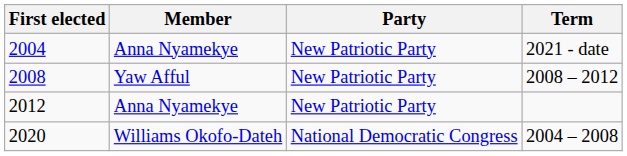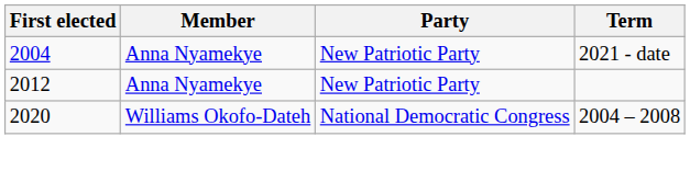 <table class="wikitable">
 <tr>
 <th>First elected</th>
 <th>Member</th>
 <th>Party</th>
 <th>Term</th>
 </tr>
 <tr>
 <td><a href='#'>2004</a></td>
 <td><a href='#'>Anna Nyamekye</a></td>
 <td><a href='#'>New Patriotic Party</a></td>
 <td>2021 - date</td>
 </tr>
 <tr>
-<td><a href='#'>2008</a></td>
-<td><a href='#'>Yaw Afful</a></td>
-<td><a href='#'>New Patriotic Party</a></td>
-<td>2008 – 2012</td>
-</tr>
-<tr>
 <td>2012</td>
 <td><a href='#'>Anna Nyamekye</a></td>
 <td><a href='#'>New Patriotic Party</a></td>
 <td></td>
 </tr>
 <tr>
 <td>2020</td>
 <td><a href='#'>Williams Okofo-Dateh</a></td>
 <td><a href='#'>National Democratic Congress</a></td>
 <td>2004 – 2008</td>
 </tr>
 </table>
